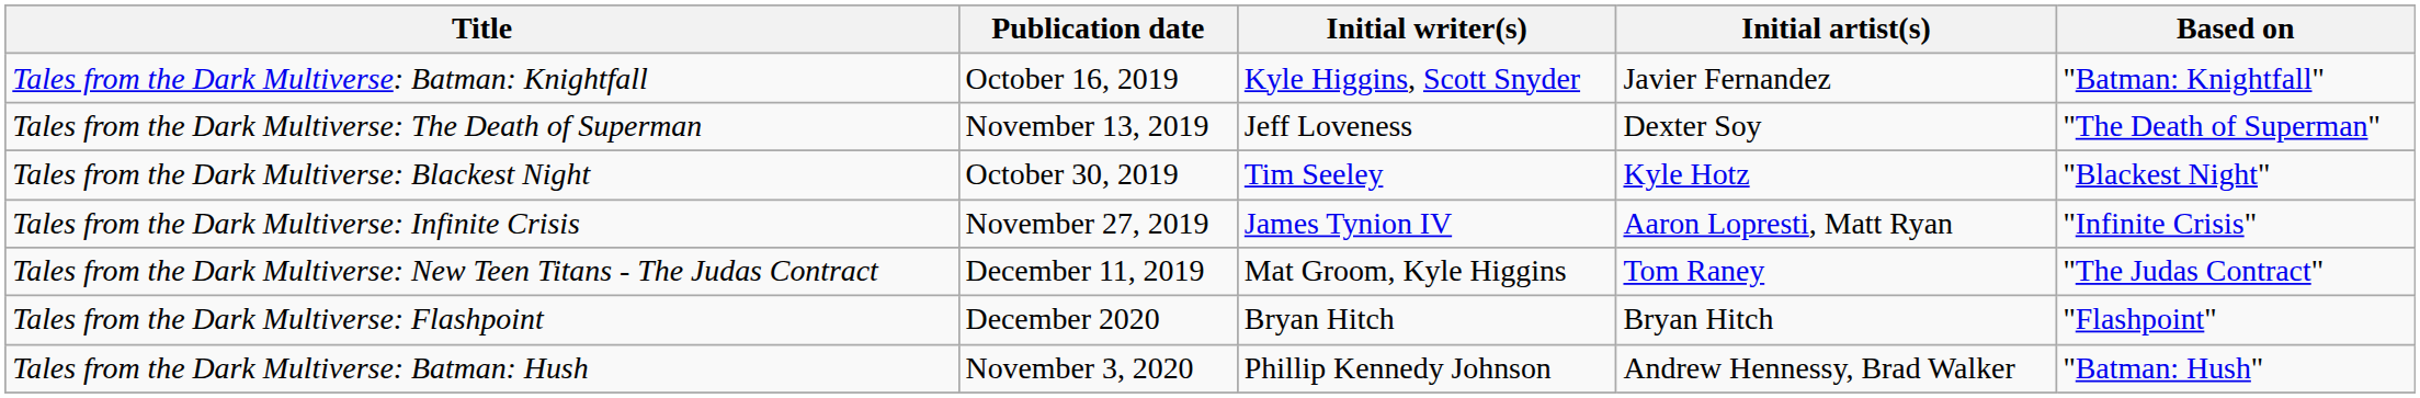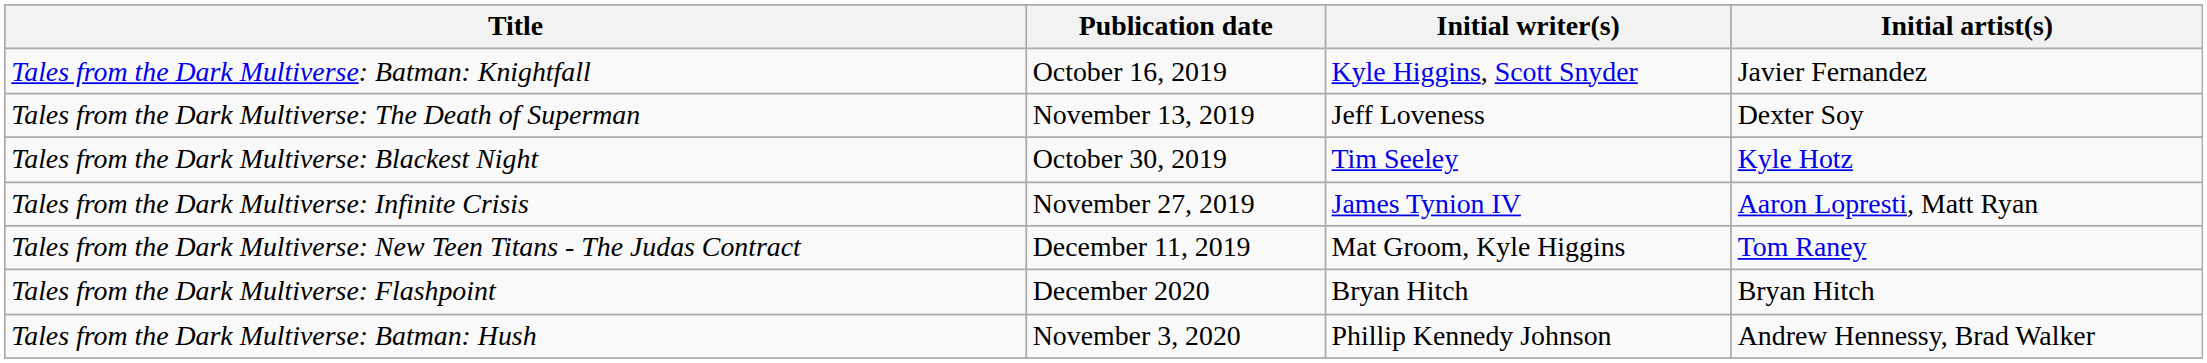 <table class="wikitable" style="width:100%">
 <tr>
 <th>Title</th>
 <th>Publication date</th>
 <th>Initial writer(s)</th>
 <th>Initial artist(s)</th>
-<th>Based on</th>
 </tr>
 <tr>
 <td><em><a href='#'>Tales from the Dark Multiverse</a>: Batman: Knightfall</em></td>
 <td>October 16, 2019</td>
 <td><a href='#'>Kyle Higgins</a>, <a href='#'>Scott Snyder</a></td>
 <td>Javier Fernandez</td>
-<td>"<a href='#'>Batman: Knightfall</a>"</td>
 </tr>
 <tr>
 <td><em>Tales from the Dark Multiverse: The Death of Superman</em></td>
 <td>November 13, 2019</td>
 <td>Jeff Loveness</td>
 <td>Dexter Soy</td>
-<td>"<a href='#'>The Death of Superman</a>"</td>
 </tr>
 <tr>
 <td><em>Tales from the Dark Multiverse: Blackest Night</em></td>
 <td>October 30, 2019</td>
 <td><a href='#'>Tim Seeley</a></td>
 <td><a href='#'>Kyle Hotz</a></td>
-<td>"<a href='#'>Blackest Night</a>"</td>
 </tr>
 <tr>
 <td><em>Tales from the Dark Multiverse: Infinite Crisis</em></td>
 <td>November 27, 2019</td>
 <td><a href='#'>James Tynion IV</a></td>
 <td><a href='#'>Aaron Lopresti</a>, Matt Ryan</td>
-<td>"<a href='#'>Infinite Crisis</a>"</td>
 </tr>
 <tr>
 <td><em>Tales from the Dark Multiverse: New Teen Titans - The Judas Contract</em></td>
 <td>December 11, 2019</td>
 <td>Mat Groom, Kyle Higgins</td>
 <td><a href='#'>Tom Raney</a></td>
-<td>"<a href='#'>The Judas Contract</a>"</td>
 </tr>
 <tr>
 <td><em>Tales from the Dark Multiverse: Flashpoint</em></td>
 <td>December 2020</td>
 <td>Bryan Hitch</td>
 <td>Bryan Hitch</td>
-<td>"<a href='#'>Flashpoint</a>"</td>
 </tr>
 <tr>
 <td><em>Tales from the Dark Multiverse: Batman: Hush</em></td>
 <td>November 3, 2020</td>
 <td>Phillip Kennedy Johnson</td>
 <td>Andrew Hennessy, Brad Walker</td>
-<td>"<a href='#'>Batman: Hush</a>"</td>
 </tr>
 </table>
